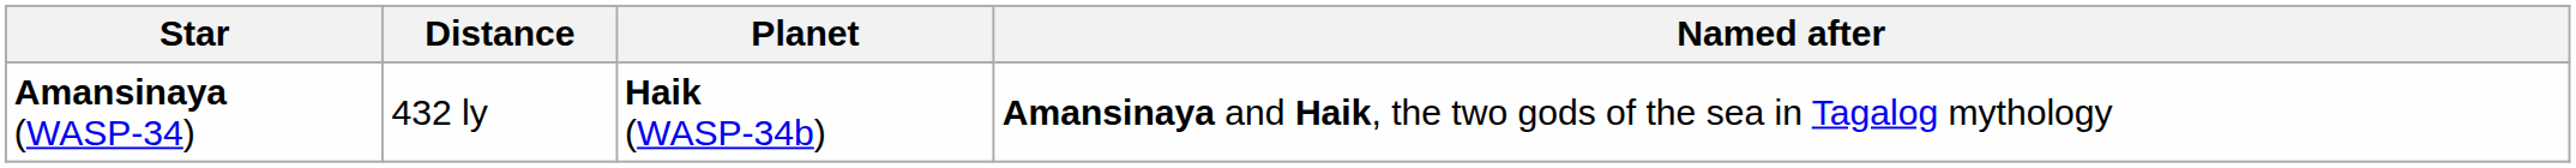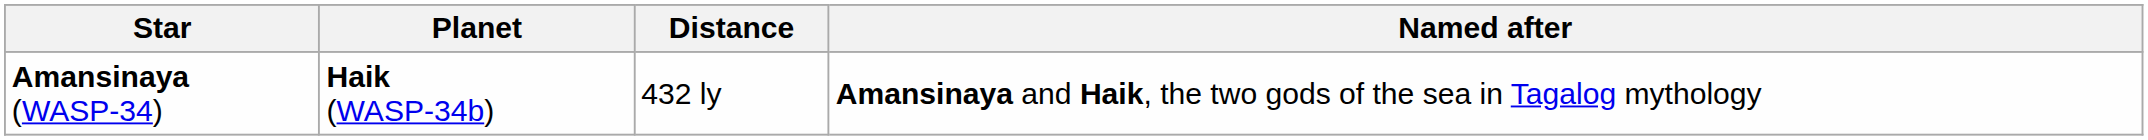 <table class="wikitable" style="min-width: 90%;">
 <tr>
 <th style="width:10em">Star</th>
+<th style="width:10em">Planet</th>
 <th>Distance</th>
-<th style="width:10em">Planet</th>
 <th>Named after</th>
 </tr>
 <tr id=001 bgcolor=#fefefe>
 <td><strong>Amansinaya</strong><br>(<a href='#'>WASP-34</a>)</td>
+<td><strong>Haik</strong><br>(<a href='#'>WASP-34b</a>)</td>
 <td>432 ly</td>
-<td><strong>Haik</strong><br>(<a href='#'>WASP-34b</a>)</td>
 <td><strong>Amansinaya</strong> and <strong>Haik</strong>, the two gods of the sea in <a href='#'>Tagalog</a> mythology</td>
 </tr>
 </table>
